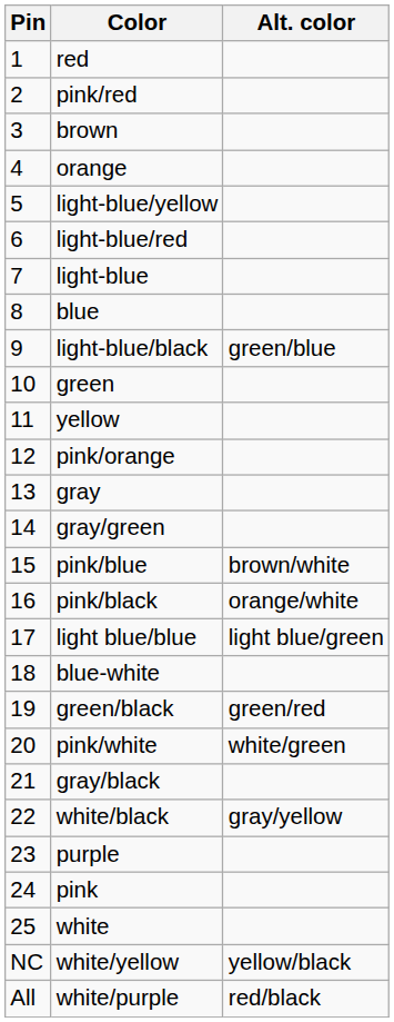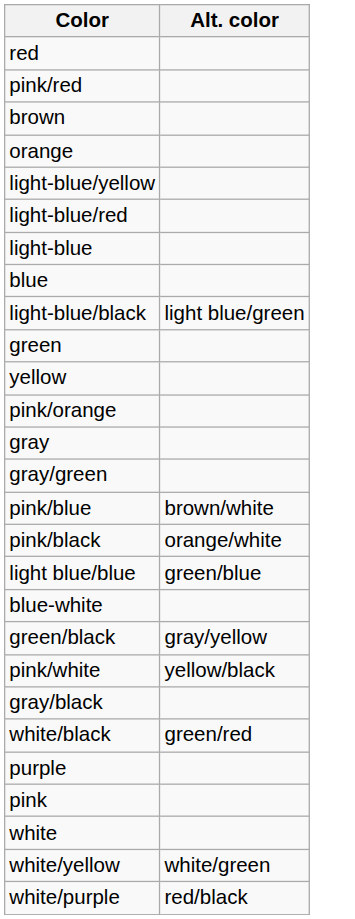 <table class="wikitable">
 <tr>
-<th>Pin</th>
 <th>Color</th>
 <th>Alt. color</th>
 </tr>
 <tr>
-<td>1</td>
 <td>red</td>
 <td></td>
 </tr>
 <tr>
-<td>2</td>
 <td>pink/red</td>
 <td></td>
 </tr>
 <tr>
-<td>3</td>
 <td>brown</td>
 <td></td>
 </tr>
 <tr>
-<td>4</td>
 <td>orange</td>
 <td></td>
 </tr>
 <tr>
-<td>5</td>
 <td>light-blue/yellow</td>
 <td></td>
 </tr>
 <tr>
-<td>6</td>
 <td>light-blue/red</td>
 <td></td>
 </tr>
 <tr>
-<td>7</td>
 <td>light-blue</td>
 <td></td>
 </tr>
 <tr>
-<td>8</td>
 <td>blue</td>
 <td></td>
 </tr>
 <tr>
-<td>9</td>
 <td>light-blue/black</td>
-<td>green/blue</td>
+<td>light blue/green</td>
 </tr>
 <tr>
-<td>10</td>
 <td>green</td>
 <td></td>
 </tr>
 <tr>
-<td>11</td>
 <td>yellow</td>
 <td></td>
 </tr>
 <tr>
-<td>12</td>
 <td>pink/orange</td>
 <td></td>
 </tr>
 <tr>
-<td>13</td>
 <td>gray</td>
 <td></td>
 </tr>
 <tr>
-<td>14</td>
 <td>gray/green</td>
 <td></td>
 </tr>
 <tr>
-<td>15</td>
 <td>pink/blue</td>
 <td>brown/white</td>
 </tr>
 <tr>
-<td>16</td>
 <td>pink/black</td>
 <td>orange/white</td>
 </tr>
 <tr>
-<td>17</td>
 <td>light blue/blue</td>
-<td>light blue/green</td>
+<td>green/blue</td>
 </tr>
 <tr>
-<td>18</td>
 <td>blue-white</td>
 <td></td>
 </tr>
 <tr>
-<td>19</td>
 <td>green/black</td>
-<td>green/red</td>
+<td>gray/yellow</td>
 </tr>
 <tr>
-<td>20</td>
 <td>pink/white</td>
-<td>white/green</td>
+<td>yellow/black</td>
 </tr>
 <tr>
-<td>21</td>
 <td>gray/black</td>
 <td></td>
 </tr>
 <tr>
-<td>22</td>
 <td>white/black</td>
-<td>gray/yellow</td>
+<td>green/red</td>
 </tr>
 <tr>
-<td>23</td>
 <td>purple</td>
 <td></td>
 </tr>
 <tr>
-<td>24</td>
 <td>pink</td>
 <td></td>
 </tr>
 <tr>
-<td>25</td>
 <td>white</td>
 <td></td>
 </tr>
 <tr>
-<td>NC</td>
 <td>white/yellow</td>
-<td>yellow/black</td>
+<td>white/green</td>
 </tr>
 <tr>
-<td>All</td>
 <td>white/purple</td>
 <td>red/black</td>
 </tr>
 </table>
